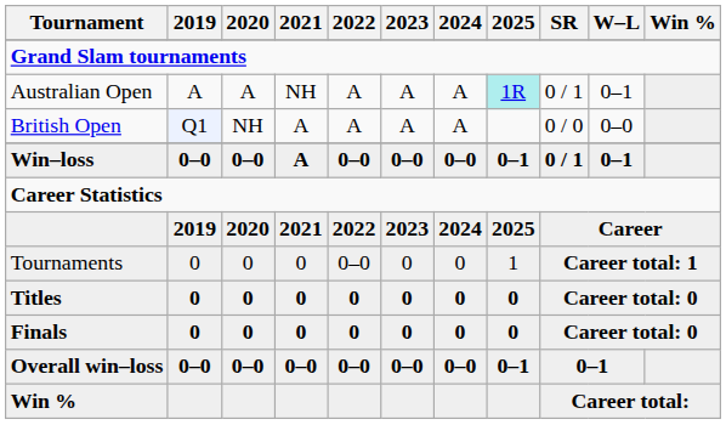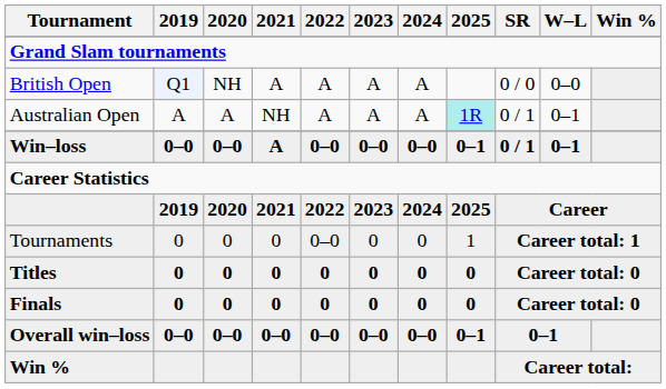 <table class="wikitable nowrap" style=text-align:center;font-size:94%>
 <tr>
 <th>Tournament</th>
 <th>2019</th>
 <th>2020</th>
 <th>2021</th>
 <th>2022</th>
 <th>2023</th>
 <th>2024</th>
 <th>2025</th>
 <th>SR</th>
 <th>W–L</th>
 <th>Win %</th>
 </tr>
 <tr style=font-weight:bold;background:#efefef>
 </tr>
 <tr>
 <td colspan="11" style="text-align:left"><strong><a href='#'>Grand Slam tournaments</a></strong></td>
 </tr>
 <tr>
+<td align=left><a href='#'>British Open</a></td>
+<td bgcolor=ecf2ff>Q1</td>
+<td>NH</td>
+<td>A</td>
+<td>A</td>
+<td>A</td>
+<td>A</td>
+<td></td>
+<td>0 / 0</td>
+<td>0–0</td>
+<td bgcolor=efefef></td>
+</tr>
+<tr>
 <td align=left>Australian Open</td>
 <td>A</td>
 <td>A</td>
 <td>NH</td>
 <td>A</td>
 <td>A</td>
 <td>A</td>
 <td bgcolor=afeeee><a href='#'>1R</a></td>
 <td>0 / 1</td>
 <td>0–1</td>
-<td bgcolor=efefef></td>
-</tr>
-<tr>
-<td align=left><a href='#'>British Open</a></td>
-<td bgcolor=ecf2ff>Q1</td>
-<td>NH</td>
-<td>A</td>
-<td>A</td>
-<td>A</td>
-<td>A</td>
-<td></td>
-<td>0 / 0</td>
-<td>0–0</td>
 <td bgcolor=efefef></td>
 </tr>
 <tr>
 </tr>
 <tr>
 </tr>
 <tr style=font-weight:bold;background:#efefef>
 <td style=text-align:left>Win–loss</td>
 <td>0–0</td>
 <td>0–0</td>
 <td>A</td>
 <td>0–0</td>
 <td>0–0</td>
 <td>0–0</td>
 <td>0–1</td>
 <td>0 / 1</td>
 <td>0–1</td>
 <td bgcolor=efefef></td>
 </tr>
 <tr>
 <td colspan="11" style="text-align:left"><strong>Career Statistics</strong></td>
 </tr>
 <tr style="font-weight:bold;background:#EFEFEF;">
 <td></td>
 <td>2019</td>
 <td>2020</td>
 <td>2021</td>
 <td>2022</td>
 <td>2023</td>
 <td>2024</td>
 <td>2025</td>
 <td colspan=3>Career</td>
 </tr>
 <tr style="background:#EFEFEF">
 <td align=left>Tournaments</td>
 <td>0</td>
 <td>0</td>
 <td>0</td>
 <td>0–0</td>
 <td>0</td>
 <td>0</td>
 <td>1</td>
 <td colspan="3"><strong>Career total: 1</strong></td>
 </tr>
 <tr style=font-weight:bold;background:#efefef>
 <td style=text-align:left>Titles</td>
 <td>0</td>
 <td>0</td>
 <td>0</td>
 <td>0</td>
 <td>0</td>
 <td>0</td>
 <td>0</td>
 <td colspan="3"><strong>Career total: 0</strong></td>
 </tr>
 <tr style=font-weight:bold;background:#efefef>
 <td style=text-align:left>Finals</td>
 <td>0</td>
 <td>0</td>
 <td>0</td>
 <td>0</td>
 <td>0</td>
 <td>0</td>
 <td>0</td>
 <td colspan="3"><strong>Career total: 0</strong></td>
 </tr>
 <tr style=font-weight:bold;background:#efefef>
 <td style=text-align:left>Overall win–loss</td>
 <td>0–0</td>
 <td>0–0</td>
 <td>0–0</td>
 <td>0–0</td>
 <td>0–0</td>
 <td>0–0</td>
 <td>0–1</td>
 <td colspan="2">0–1</td>
 <td></td>
 </tr>
 <tr style=font-weight:bold;background:#efefef>
 <td align=left>Win %</td>
 <td></td>
 <td></td>
 <td></td>
 <td></td>
 <td></td>
 <td></td>
 <td></td>
 <td colspan="3"><strong>Career total: </strong></td>
 </tr>
 </table>
